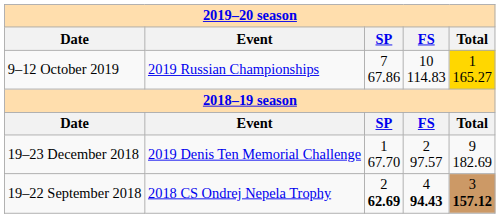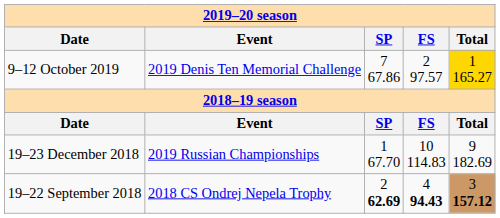 <table class="wikitable">
 <tr>
 <td style="background-color: #ffdead; " colspan=6 align=center><a href='#'><strong>2019–20 season</strong></a></td>
 </tr>
 <tr>
 <th>Date</th>
 <th>Event</th>
 <th><a href='#'>SP</a></th>
 <th><a href='#'>FS</a></th>
 <th>Total</th>
 </tr>
 <tr>
 <td>9–12 October 2019</td>
-<td><a href='#'>2019 Russian Championships</a></td>
+<td><a href='#'>2019 Denis Ten Memorial Challenge</a></td>
 <td align=center>7 <br> 67.86</td>
-<td align=center>10 <br> 114.83</td>
+<td align=center>2 <br> 97.57</td>
 <td align=center bgcolor=gold>1 <br> 165.27</td>
 </tr>
 <tr>
 <td style="background-color: #ffdead; " colspan=6 align=center><a href='#'><strong>2018–19 season</strong></a></td>
 </tr>
 <tr>
 <th>Date</th>
 <th>Event</th>
 <th><a href='#'>SP</a></th>
 <th><a href='#'>FS</a></th>
 <th>Total</th>
 </tr>
 <tr>
 <td>19–23 December 2018</td>
-<td><a href='#'>2019 Denis Ten Memorial Challenge</a></td>
+<td><a href='#'>2019 Russian Championships</a></td>
 <td align=center>1 <br> 67.70</td>
-<td align=center>2 <br> 97.57</td>
+<td align=center>10 <br> 114.83</td>
 <td align=center>9 <br> 182.69</td>
 </tr>
 <tr>
 <td>19–22 September 2018</td>
 <td><a href='#'>2018 CS Ondrej Nepela Trophy</a></td>
 <td align=center>2 <br> <strong>62.69</strong></td>
 <td align=center>4 <br> <strong>94.43</strong></td>
 <td align=center bgcolor=cc9966>3 <br> <strong>157.12</strong></td>
 </tr>
 </table>
